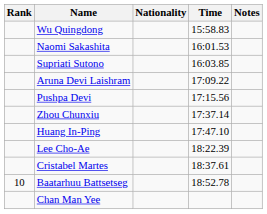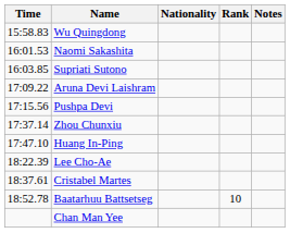 <table class="wikitable sortable" style="text-align:center">
 <tr>
-<th>Rank</th>
+<th>Time</th>
 <th>Name</th>
 <th>Nationality</th>
-<th>Time</th>
+<th>Rank</th>
 <th>Notes</th>
 </tr>
 <tr>
-<td></td>
+<td>15:58.83</td>
 <td align=left><a href='#'>Wu Quingdong</a></td>
 <td align=left></td>
-<td>15:58.83</td>
+<td></td>
 <td></td>
 </tr>
 <tr>
-<td></td>
+<td>16:01.53</td>
 <td align=left><a href='#'>Naomi Sakashita</a></td>
 <td align=left></td>
-<td>16:01.53</td>
+<td></td>
 <td></td>
 </tr>
 <tr>
-<td></td>
+<td>16:03.85</td>
 <td align=left><a href='#'>Supriati Sutono</a></td>
 <td align=left></td>
-<td>16:03.85</td>
+<td></td>
 <td></td>
 </tr>
 <tr>
-<td></td>
+<td>17:09.22</td>
 <td align=left><a href='#'>Aruna Devi Laishram</a></td>
 <td align=left></td>
-<td>17:09.22</td>
+<td></td>
 <td></td>
 </tr>
 <tr>
-<td></td>
+<td>17:15.56</td>
 <td align=left><a href='#'>Pushpa Devi</a></td>
 <td align=left></td>
-<td>17:15.56</td>
+<td></td>
 <td></td>
 </tr>
 <tr>
-<td></td>
+<td>17:37.14</td>
 <td align=left><a href='#'>Zhou Chunxiu</a></td>
 <td align=left></td>
-<td>17:37.14</td>
+<td></td>
 <td></td>
 </tr>
 <tr>
-<td></td>
+<td>17:47.10</td>
 <td align=left><a href='#'>Huang In-Ping</a></td>
 <td align=left></td>
-<td>17:47.10</td>
+<td></td>
 <td></td>
 </tr>
 <tr>
-<td></td>
+<td>18:22.39</td>
 <td align=left><a href='#'>Lee Cho-Ae</a></td>
 <td align=left></td>
-<td>18:22.39</td>
+<td></td>
 <td></td>
 </tr>
 <tr>
-<td></td>
+<td>18:37.61</td>
 <td align=left><a href='#'>Cristabel Martes</a></td>
 <td align=left></td>
-<td>18:37.61</td>
+<td></td>
 <td></td>
 </tr>
 <tr>
-<td>10</td>
+<td>18:52.78</td>
 <td align=left><a href='#'>Baatarhuu Battsetseg</a></td>
 <td align=left></td>
-<td>18:52.78</td>
+<td>10</td>
 <td></td>
 </tr>
 <tr>
 <td></td>
 <td align=left><a href='#'>Chan Man Yee</a></td>
 <td align=left></td>
 <td></td>
 <td></td>
 </tr>
 </table>
